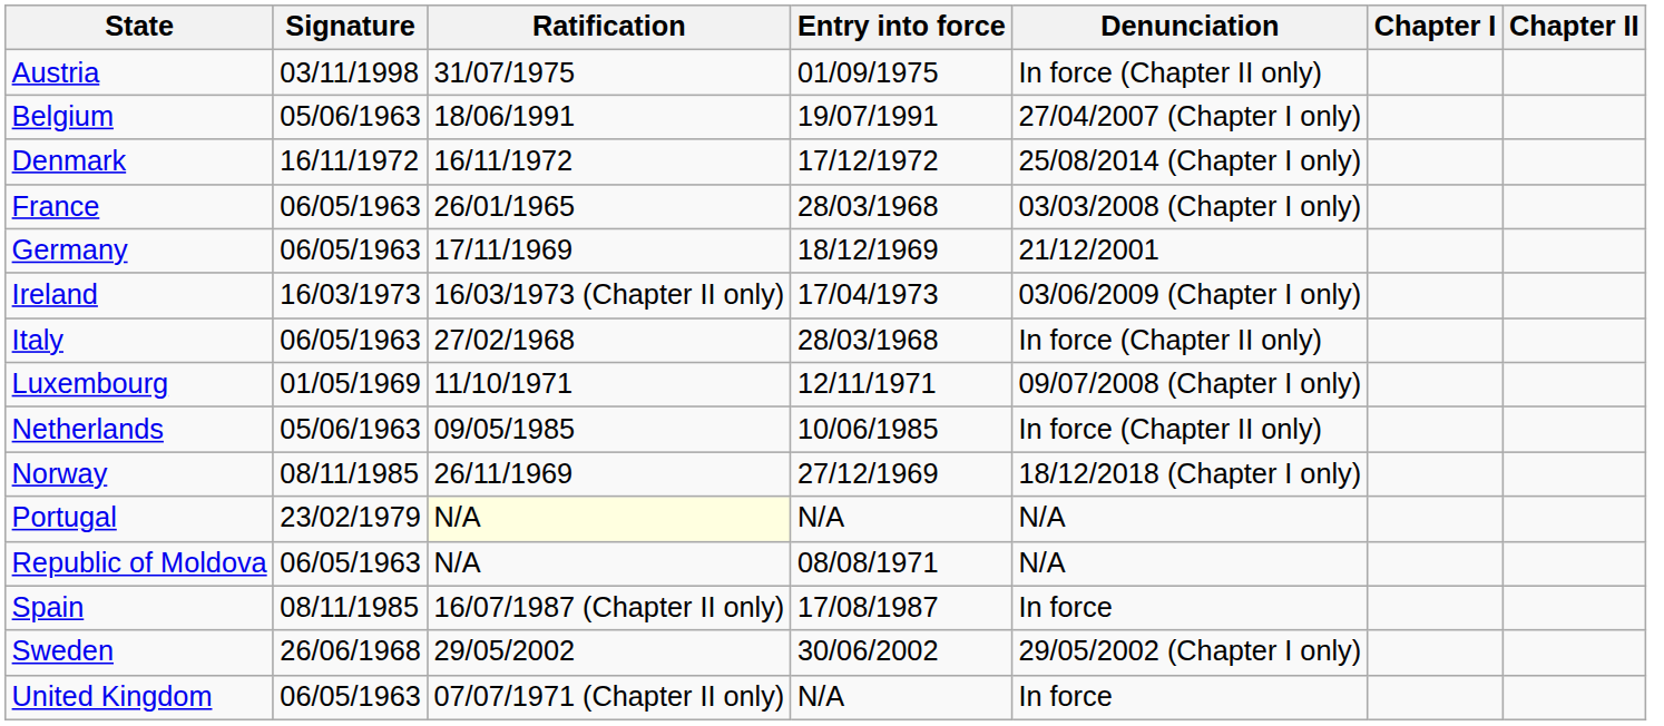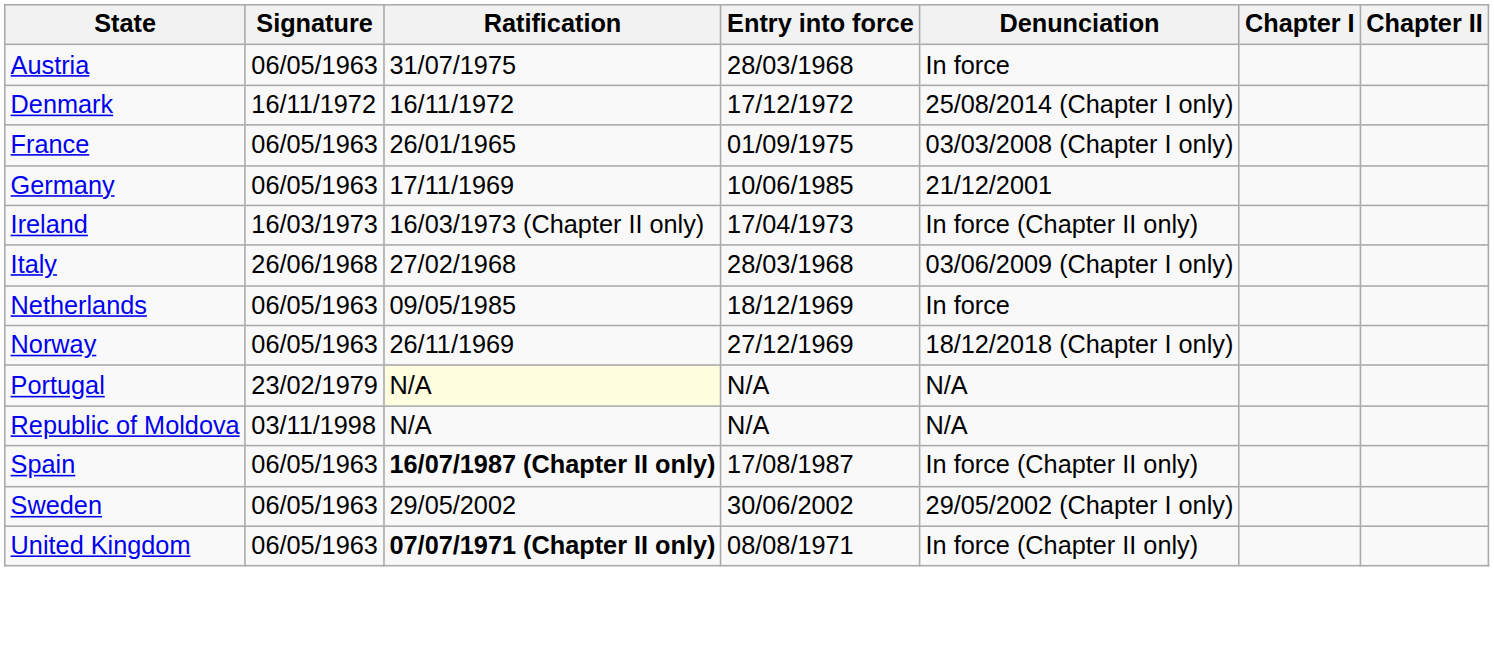 <table class="wikitable"  	 	16/03/1973	16/03/1973 	17/04/1973>
 <tr>
 <th>State</th>
 <th>Signature</th>
 <th>Ratification</th>
 <th>Entry into force</th>
 <th>Denunciation</th>
 <th>Chapter I</th>
 <th>Chapter II</th>
 </tr>
 <tr>
 <td><a href='#'>Austria</a></td>
-<td>03/11/1998</td>
+<td>06/05/1963</td>
 <td>31/07/1975</td>
-<td>01/09/1975</td>
-<td>In force (Chapter II only)</td>
-<td></td>
-<td></td>
-</tr>
-<tr>
-<td><a href='#'>Belgium</a></td>
-<td>05/06/1963</td>
-<td>18/06/1991</td>
-<td>19/07/1991</td>
-<td>27/04/2007 (Chapter I only)</td>
+<td>28/03/1968</td>
+<td>In force</td>
 <td></td>
 <td></td>
 </tr>
 <tr>
 <td><a href='#'>Denmark</a></td>
 <td>16/11/1972</td>
 <td>16/11/1972</td>
 <td>17/12/1972</td>
 <td>25/08/2014 (Chapter I only)</td>
 <td></td>
 <td></td>
 </tr>
 <tr>
 <td><a href='#'>France</a></td>
 <td>06/05/1963</td>
 <td>26/01/1965</td>
-<td>28/03/1968</td>
+<td>01/09/1975</td>
 <td>03/03/2008 (Chapter I only)</td>
 <td></td>
 <td></td>
 </tr>
 <tr>
 <td><a href='#'>Germany</a></td>
 <td>06/05/1963</td>
 <td>17/11/1969</td>
-<td>18/12/1969</td>
+<td>10/06/1985</td>
 <td>21/12/2001</td>
 <td></td>
 <td></td>
 </tr>
 <tr>
 <td><a href='#'>Ireland</a></td>
 <td>16/03/1973</td>
 <td>16/03/1973 (Chapter II only)</td>
 <td>17/04/1973</td>
+<td>In force (Chapter II only)</td>
+<td></td>
+<td></td>
+</tr>
+<tr>
+<td><a href='#'>Italy</a></td>
+<td>26/06/1968</td>
+<td>27/02/1968</td>
+<td>28/03/1968</td>
 <td>03/06/2009 (Chapter I only)</td>
 <td></td>
 <td></td>
 </tr>
 <tr>
-<td><a href='#'>Italy</a></td>
+<td><a href='#'>Netherlands</a></td>
 <td>06/05/1963</td>
-<td>27/02/1968</td>
-<td>28/03/1968</td>
-<td>In force (Chapter II only)</td>
-<td></td>
-<td></td>
-</tr>
-<tr>
-<td><a href='#'>Luxembourg</a></td>
-<td>01/05/1969</td>
-<td>11/10/1971</td>
-<td>12/11/1971</td>
-<td>09/07/2008 (Chapter I only)</td>
-<td></td>
-<td></td>
-</tr>
-<tr>
-<td><a href='#'>Netherlands</a></td>
-<td>05/06/1963</td>
 <td>09/05/1985</td>
-<td>10/06/1985</td>
-<td>In force (Chapter II only)</td>
+<td>18/12/1969</td>
+<td>In force</td>
 <td></td>
 <td></td>
 </tr>
 <tr>
 <td><a href='#'>Norway</a></td>
-<td>08/11/1985</td>
+<td>06/05/1963</td>
 <td>26/11/1969</td>
 <td>27/12/1969</td>
 <td>18/12/2018 (Chapter I only)</td>
 <td></td>
 <td></td>
 </tr>
 <tr>
 <td><a href='#'>Portugal</a></td>
 <td>23/02/1979</td>
 <td style="background: lightyellow;">N/A</td>
 <td>N/A</td>
 <td>N/A</td>
 <td></td>
 <td></td>
 </tr>
 <tr>
 <td><a href='#'>Republic of Moldova</a></td>
-<td>06/05/1963</td>
+<td>03/11/1998</td>
 <td>N/A</td>
-<td>08/08/1971</td>
+<td>N/A</td>
 <td>N/A</td>
 <td></td>
 <td></td>
 </tr>
 <tr>
 <td><a href='#'>Spain</a></td>
-<td>08/11/1985</td>
-<td>16/07/1987 (Chapter II only)</td>
+<td>06/05/1963</td>
+<td><strong>16/07/1987 (Chapter II only)</strong></td>
 <td>17/08/1987</td>
-<td>In force</td>
+<td>In force (Chapter II only)</td>
 <td></td>
 <td></td>
 </tr>
 <tr>
 <td><a href='#'>Sweden</a></td>
-<td>26/06/1968</td>
+<td>06/05/1963</td>
 <td>29/05/2002</td>
 <td>30/06/2002</td>
 <td>29/05/2002 (Chapter I only)</td>
 <td></td>
 <td></td>
 </tr>
 <tr>
 <td><a href='#'>United Kingdom</a></td>
 <td>06/05/1963</td>
-<td>07/07/1971 (Chapter II only)</td>
-<td>N/A</td>
-<td>In force</td>
+<td><strong>07/07/1971 (Chapter II only)</strong></td>
+<td>08/08/1971</td>
+<td>In force (Chapter II only)</td>
 <td></td>
 <td></td>
 </tr>
 </table>
